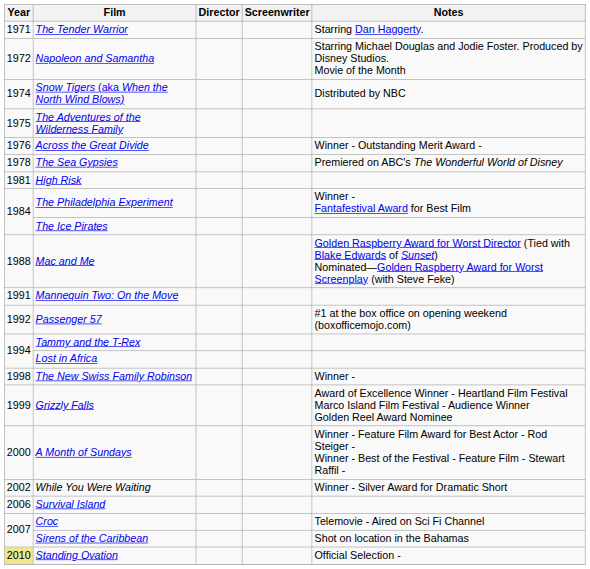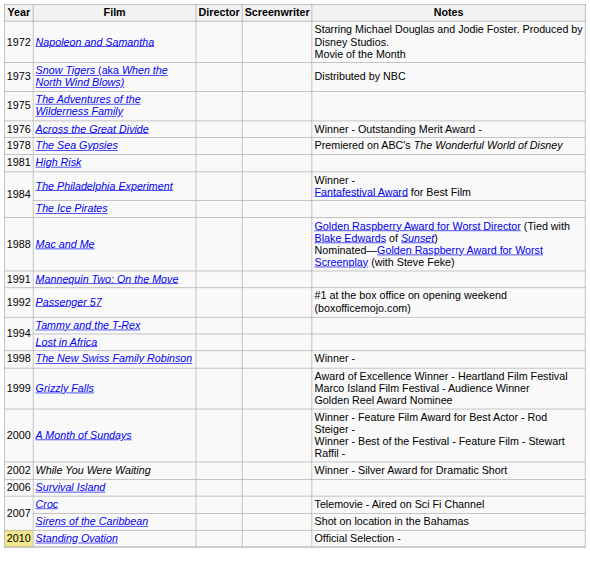 <table class="wikitable">
 <tr style="background:#b0c4de; text-align:center;">
 <th>Year</th>
 <th>Film</th>
 <th>Director</th>
 <th>Screenwriter</th>
 <th>Notes</th>
 </tr>
 <tr>
-<td>1971</td>
-<td><em><a href='#'>The Tender Warrior</a></em></td>
-<td></td>
-<td></td>
-<td>Starring <a href='#'>Dan Haggerty</a>.</td>
-</tr>
-<tr>
 <td>1972</td>
 <td><em><a href='#'>Napoleon and Samantha</a></em></td>
 <td></td>
 <td></td>
 <td>Starring Michael Douglas and Jodie Foster. Produced by Disney Studios.<br> Movie of the Month</td>
 </tr>
 <tr>
-<td>1974</td>
+<td>1973</td>
 <td><a href='#'><em>Snow Tigers</em> (aka <em>When the North Wind Blows)</em></a></td>
 <td></td>
 <td></td>
 <td>Distributed by NBC</td>
 </tr>
 <tr>
 <td>1975</td>
 <td><em><a href='#'>The Adventures of the Wilderness Family</a></em></td>
 <td></td>
 <td></td>
 <td></td>
 </tr>
 <tr>
 <td>1976</td>
 <td><em><a href='#'>Across the Great Divide</a></em></td>
 <td></td>
 <td></td>
 <td>Winner - Outstanding Merit Award - </td>
 </tr>
 <tr>
 <td>1978</td>
 <td><em><a href='#'>The Sea Gypsies</a></em></td>
 <td></td>
 <td></td>
 <td>Premiered on ABC's <em>The Wonderful World of Disney</em></td>
 </tr>
 <tr>
 <td>1981</td>
 <td><em><a href='#'>High Risk</a></em></td>
 <td></td>
 <td></td>
 <td></td>
 </tr>
 <tr>
 <td rowspan=2>1984</td>
 <td><em><a href='#'>The Philadelphia Experiment</a></em></td>
 <td></td>
 <td></td>
 <td>Winner - <br><a href='#'>Fantafestival Award</a> for Best Film</td>
 </tr>
 <tr>
 <td><em><a href='#'>The Ice Pirates</a></em></td>
 <td></td>
 <td></td>
 <td></td>
 </tr>
 <tr>
 <td>1988</td>
 <td><em><a href='#'>Mac and Me</a></em></td>
 <td></td>
 <td></td>
 <td><a href='#'>Golden Raspberry Award for Worst Director</a> (Tied with <a href='#'>Blake Edwards</a> of <em><a href='#'>Sunset</a></em>)<br>Nominated—<a href='#'>Golden Raspberry Award for Worst Screenplay</a> (with Steve Feke)</td>
 </tr>
 <tr>
 <td>1991</td>
 <td><em><a href='#'>Mannequin Two: On the Move</a></em></td>
 <td></td>
 <td></td>
 <td></td>
 </tr>
 <tr>
 <td>1992</td>
 <td><em><a href='#'>Passenger 57</a></em></td>
 <td></td>
 <td></td>
 <td>#1 at the box office on opening weekend (boxofficemojo.com)</td>
 </tr>
 <tr>
 <td rowspan="2">1994</td>
 <td><em><a href='#'>Tammy and the T-Rex</a></em></td>
 <td></td>
 <td></td>
 <td></td>
 </tr>
 <tr>
 <td><em><a href='#'>Lost in Africa</a></em></td>
 <td></td>
 <td></td>
 <td></td>
 </tr>
 <tr>
 <td>1998</td>
 <td><em><a href='#'>The New Swiss Family Robinson</a></em></td>
 <td></td>
 <td></td>
 <td>Winner - </td>
 </tr>
 <tr>
 <td>1999</td>
 <td><em><a href='#'>Grizzly Falls</a></em></td>
 <td></td>
 <td></td>
 <td>Award of Excellence Winner - Heartland Film Festival<br>Marco Island Film Festival - Audience Winner<br>Golden Reel Award Nominee</td>
 </tr>
 <tr>
 <td>2000</td>
 <td><em><a href='#'>A Month of Sundays</a></em></td>
 <td></td>
 <td></td>
 <td>Winner - Feature Film Award for Best Actor - Rod Steiger - <br>Winner - Best of the Festival - Feature Film - Stewart Raffil - </td>
 </tr>
 <tr>
 <td>2002</td>
 <td><em>While You Were Waiting</em></td>
 <td></td>
 <td></td>
 <td>Winner - Silver Award for Dramatic Short </td>
 </tr>
 <tr>
 <td>2006</td>
 <td><em><a href='#'>Survival Island</a></em></td>
 <td></td>
 <td></td>
 <td></td>
 </tr>
 <tr>
 <td rowspan=2>2007</td>
 <td><em><a href='#'>Croc</a></em></td>
 <td></td>
 <td></td>
 <td>Telemovie - Aired on Sci Fi Channel</td>
 </tr>
 <tr>
 <td><em><a href='#'>Sirens of the Caribbean</a></em></td>
 <td></td>
 <td></td>
 <td>Shot on location in the Bahamas</td>
 </tr>
 <tr>
 <td style="background: khaki;">2010</td>
 <td><em><a href='#'>Standing Ovation</a></em></td>
 <td></td>
 <td></td>
 <td>Official Selection - </td>
 </tr>
 <tr>
 </tr>
 </table>
